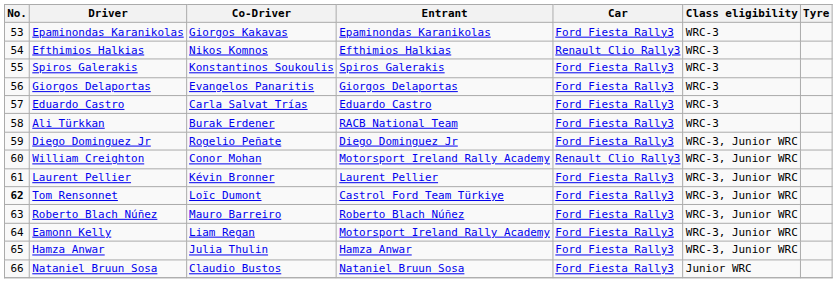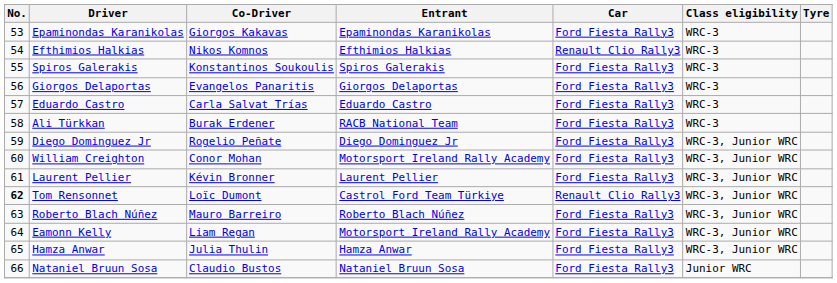 <table class="wikitable" style="font-size: 85%;">
 <tr>
 <th>No.</th>
 <th>Driver</th>
 <th>Co-Driver</th>
 <th>Entrant</th>
 <th>Car</th>
 <th>Class eligibility</th>
 <th>Tyre</th>
 </tr>
 <tr>
 <td align="center">53</td>
 <td> <a href='#'>Epaminondas Karanikolas</a></td>
 <td> <a href='#'>Giorgos Kakavas</a></td>
 <td> <a href='#'>Epaminondas Karanikolas</a></td>
 <td><a href='#'>Ford Fiesta Rally3</a></td>
 <td>WRC-3</td>
 <td align="center"></td>
 </tr>
 <tr>
 <td align="center">54</td>
 <td> <a href='#'>Efthimios Halkias</a></td>
 <td> <a href='#'>Nikos Komnos</a></td>
 <td> <a href='#'>Efthimios Halkias</a></td>
 <td><a href='#'>Renault Clio Rally3</a></td>
 <td>WRC-3</td>
 <td align="center"></td>
 </tr>
 <tr>
 <td align="center">55</td>
 <td> <a href='#'>Spiros Galerakis</a></td>
 <td> <a href='#'>Konstantinos Soukoulis</a></td>
 <td> <a href='#'>Spiros Galerakis</a></td>
 <td><a href='#'>Ford Fiesta Rally3</a></td>
 <td>WRC-3</td>
 <td align="center"></td>
 </tr>
 <tr>
 <td align="center">56</td>
 <td> <a href='#'>Giorgos Delaportas</a></td>
 <td> <a href='#'>Evangelos Panaritis</a></td>
 <td> <a href='#'>Giorgos Delaportas</a></td>
 <td><a href='#'>Ford Fiesta Rally3</a></td>
 <td>WRC-3</td>
 <td align="center"></td>
 </tr>
 <tr>
 <td align="center">57</td>
 <td> <a href='#'>Eduardo Castro</a></td>
 <td> <a href='#'>Carla Salvat Trías</a></td>
 <td> <a href='#'>Eduardo Castro</a></td>
 <td><a href='#'>Ford Fiesta Rally3</a></td>
 <td>WRC-3</td>
 <td align="center"></td>
 </tr>
 <tr>
 <td align="center">58</td>
 <td> <a href='#'>Ali Türkkan</a></td>
 <td> <a href='#'>Burak Erdener</a></td>
 <td> <a href='#'>RACB National Team</a></td>
 <td><a href='#'>Ford Fiesta Rally3</a></td>
 <td>WRC-3</td>
 <td align="center"></td>
 </tr>
 <tr>
 <td align="center">59</td>
 <td> <a href='#'>Diego Dominguez Jr</a></td>
 <td> <a href='#'>Rogelio Peñate</a></td>
 <td> <a href='#'>Diego Dominguez Jr</a></td>
 <td><a href='#'>Ford Fiesta Rally3</a></td>
 <td>WRC-3, Junior WRC</td>
 <td align="center"></td>
 </tr>
 <tr>
 <td align="center">60</td>
 <td> <a href='#'>William Creighton</a></td>
 <td> <a href='#'>Conor Mohan</a></td>
 <td> <a href='#'>Motorsport Ireland Rally Academy</a></td>
-<td><a href='#'>Renault Clio Rally3</a></td>
+<td><a href='#'>Ford Fiesta Rally3</a></td>
 <td>WRC-3, Junior WRC</td>
 <td align="center"></td>
 </tr>
 <tr>
 <td align="center">61</td>
 <td> <a href='#'>Laurent Pellier</a></td>
 <td> <a href='#'>Kévin Bronner</a></td>
 <td> <a href='#'>Laurent Pellier</a></td>
 <td><a href='#'>Ford Fiesta Rally3</a></td>
 <td>WRC-3, Junior WRC</td>
 <td align="center"></td>
 </tr>
 <tr>
 <td align="center"><strong>62</strong></td>
 <td> <a href='#'>Tom Rensonnet</a></td>
 <td> <a href='#'>Loïc Dumont</a></td>
 <td> <a href='#'>Castrol Ford Team Türkiye</a></td>
-<td><a href='#'>Ford Fiesta Rally3</a></td>
+<td><a href='#'>Renault Clio Rally3</a></td>
 <td>WRC-3, Junior WRC</td>
 <td align="center"></td>
 </tr>
 <tr>
 <td align="center">63</td>
 <td> <a href='#'>Roberto Blach Núñez</a></td>
 <td> <a href='#'>Mauro Barreiro</a></td>
 <td> <a href='#'>Roberto Blach Núñez</a></td>
 <td><a href='#'>Ford Fiesta Rally3</a></td>
 <td>WRC-3, Junior WRC</td>
 <td align="center"></td>
 </tr>
 <tr>
 <td align="center">64</td>
 <td> <a href='#'>Eamonn Kelly</a></td>
 <td> <a href='#'>Liam Regan</a></td>
 <td> <a href='#'>Motorsport Ireland Rally Academy</a></td>
 <td><a href='#'>Ford Fiesta Rally3</a></td>
 <td>WRC-3, Junior WRC</td>
 <td align="center"></td>
 </tr>
 <tr>
 <td align="center">65</td>
 <td> <a href='#'>Hamza Anwar</a></td>
 <td> <a href='#'>Julia Thulin</a></td>
 <td> <a href='#'>Hamza Anwar</a></td>
 <td><a href='#'>Ford Fiesta Rally3</a></td>
 <td>WRC-3, Junior WRC</td>
 <td align="center"></td>
 </tr>
 <tr>
 <td align="center">66</td>
 <td> <a href='#'>Nataniel Bruun Sosa</a></td>
 <td> <a href='#'>Claudio Bustos</a></td>
 <td> <a href='#'>Nataniel Bruun Sosa</a></td>
 <td><a href='#'>Ford Fiesta Rally3</a></td>
 <td>Junior WRC</td>
 <td align="center"></td>
 </tr>
 <tr>
 </tr>
 </table>
